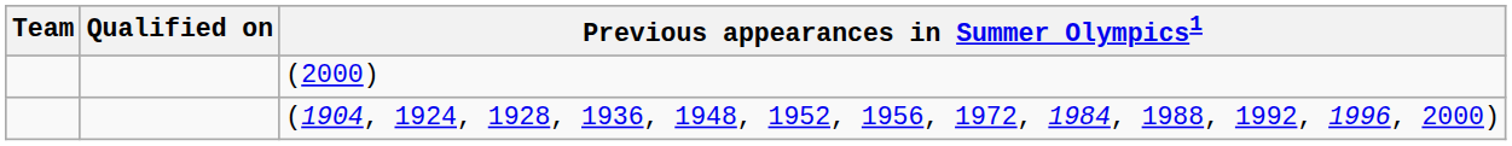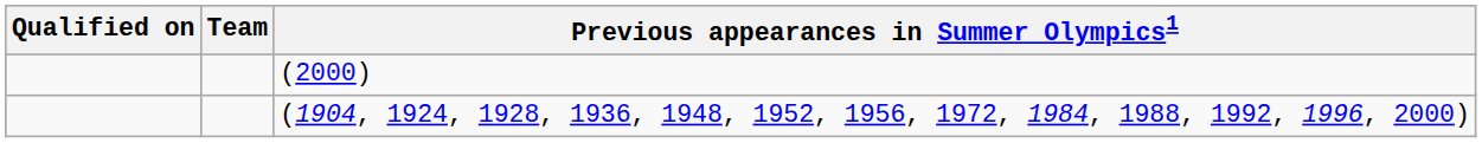 <table class="wikitable sortable">
 <tr>
+<th>Qualified on</th>
 <th>Team</th>
-<th>Qualified on</th>
 <th data-sort-type="number">Previous appearances in <a href='#'>Summer Olympics</a><sup><strong><a href='#'>1</a></strong></sup></th>
 </tr>
 <tr>
 <td></td>
 <td></td>
 <td> (<a href='#'>2000</a>)</td>
 </tr>
 <tr>
 <td></td>
 <td></td>
 <td> (<em><a href='#'>1904</a></em>, <a href='#'>1924</a>, <a href='#'>1928</a>, <a href='#'>1936</a>, <a href='#'>1948</a>, <a href='#'>1952</a>, <a href='#'>1956</a>, <a href='#'>1972</a>, <em><a href='#'>1984</a></em>, <a href='#'>1988</a>, <a href='#'>1992</a>, <em><a href='#'>1996</a></em>, <a href='#'>2000</a>)</td>
 </tr>
 </table>
